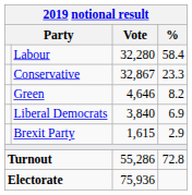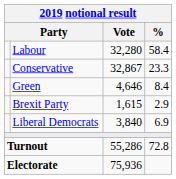 <table class="wikitable">
 <tr>
 <th colspan="4"><a href='#'>2019</a> <a href='#'>notional result</a></th>
 </tr>
 <tr>
 <th bgcolor="#DDDDFF" width="130px" colspan="2">Party</th>
 <th bgcolor="#DDDDFF" width="50px">Vote</th>
 <th bgcolor="#DDDDFF" width="30px">%</th>
 </tr>
 <tr>
 <td></td>
 <td><a href='#'>Labour</a></td>
 <td align=right>32,280</td>
 <td align=right>58.4</td>
 </tr>
 <tr>
 <td></td>
 <td><a href='#'>Conservative</a></td>
 <td align=right>32,867</td>
 <td align=right>23.3</td>
 </tr>
 <tr>
 <td></td>
 <td><a href='#'>Green</a></td>
 <td align=right>4,646</td>
-<td align=right>8.2</td>
+<td align=right>8.4</td>
+</tr>
+<tr>
+<td></td>
+<td><a href='#'>Brexit Party</a></td>
+<td align=right>1,615</td>
+<td align=right>2.9</td>
 </tr>
 <tr>
 <td></td>
 <td><a href='#'>Liberal Democrats</a></td>
 <td align=right>3,840</td>
 <td align=right>6.9</td>
-</tr>
-<tr>
-<td></td>
-<td><a href='#'>Brexit Party</a></td>
-<td align=right>1,615</td>
-<td align=right>2.9</td>
 </tr>
 <tr>
 <td colspan="4" bgcolor="#EAECF0"></td>
 </tr>
 <tr>
 <td colspan="2"><strong>Turnout</strong></td>
 <td align=right>55,286</td>
 <td align=right>72.8</td>
 </tr>
 <tr>
 <td colspan="2"><strong>Electorate</strong></td>
 <td align=right>75,936</td>
 </tr>
 </table>
